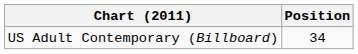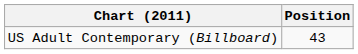 <table class="wikitable">
 <tr>
 <th>Chart (2011)</th>
 <th>Position</th>
 </tr>
 <tr>
 <td>US Adult Contemporary (<em>Billboard</em>)</td>
-<td style="text-align:center">34</td>
+<td style="text-align:center">43</td>
 </tr>
 </table>
